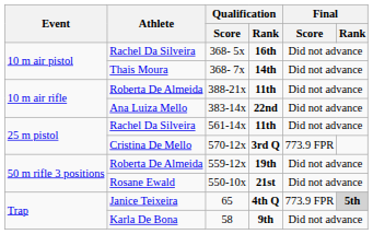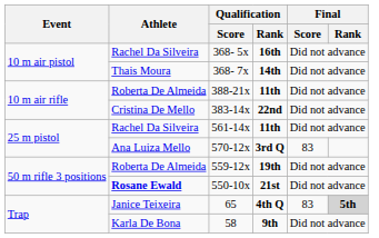 <table class="wikitable" style="font-size:90%">
 <tr>
 <th rowspan="2">Event</th>
 <th rowspan="2">Athlete</th>
 <th colspan="2">Qualification</th>
 <th colspan="2">Final</th>
 </tr>
 <tr>
 <th>Score</th>
 <th>Rank</th>
 <th>Score</th>
 <th>Rank</th>
 </tr>
 <tr>
 <td rowspan=2><a href='#'>10 m air pistol</a></td>
 <td><a href='#'>Rachel Da Silveira</a></td>
 <td align=center>368- 5x</td>
 <td align=center><strong>16th</strong></td>
 <td align=center colspan=2>Did not advance</td>
 </tr>
 <tr>
 <td><a href='#'>Thais Moura</a></td>
 <td align=center>368- 7x</td>
 <td align=center><strong>14th</strong></td>
 <td align=center colspan=2>Did not advance</td>
 </tr>
 <tr>
 <td rowspan=2><a href='#'>10 m air rifle</a></td>
 <td><a href='#'>Roberta De Almeida</a></td>
 <td align=center>388-21x</td>
 <td align=center><strong>11th</strong></td>
 <td align=center colspan=2>Did not advance</td>
 </tr>
 <tr>
-<td><a href='#'>Ana Luiza Mello</a></td>
+<td><a href='#'>Cristina De Mello</a></td>
 <td align=center>383-14x</td>
 <td align=center><strong>22nd</strong></td>
 <td align=center colspan=2>Did not advance</td>
 </tr>
 <tr>
 <td rowspan=2><a href='#'>25 m pistol</a></td>
 <td><a href='#'>Rachel Da Silveira</a></td>
 <td align=center>561-14x</td>
 <td align=center><strong>11th</strong></td>
 <td align=center colspan=2>Did not advance</td>
 </tr>
 <tr>
-<td><a href='#'>Cristina De Mello</a></td>
+<td><a href='#'>Ana Luiza Mello</a></td>
 <td align=center>570-12x</td>
 <td align=center><strong>3rd Q</strong></td>
-<td align=center>773.9 FPR</td>
+<td align=center>83</td>
 <td align=center></td>
 </tr>
 <tr>
 <td rowspan=2><a href='#'>50 m rifle 3 positions</a></td>
 <td><a href='#'>Roberta De Almeida</a></td>
 <td align=center>559-12x</td>
 <td align=center><strong>19th</strong></td>
 <td align=center colspan=2>Did not advance</td>
 </tr>
 <tr>
-<td><a href='#'>Rosane Ewald</a></td>
+<td><strong><a href='#'>Rosane Ewald</a></strong></td>
 <td align=center>550-10x</td>
 <td align=center><strong>21st</strong></td>
 <td align=center colspan=2>Did not advance</td>
 </tr>
 <tr>
 <td rowspan=2><a href='#'>Trap</a></td>
 <td><a href='#'>Janice Teixeira</a></td>
 <td align=center>65</td>
 <td align=center><strong>4th Q</strong></td>
-<td align=center>773.9 FPR</td>
+<td align=center>83</td>
 <td align=center style="background: lightgrey;"><strong>5th</strong></td>
 </tr>
 <tr>
 <td><a href='#'>Karla De Bona</a></td>
 <td align=center>58</td>
 <td align=center><strong>9th</strong></td>
 <td align=center colspan=2>Did not advance</td>
 </tr>
 </table>
